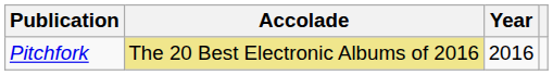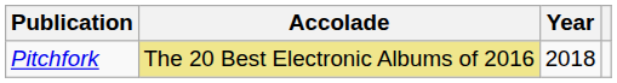 <table class="sortable wikitable">
 <tr>
 <th>Publication</th>
 <th>Accolade</th>
 <th>Year</th>
 <th class="unsortable"></th>
 </tr>
 <tr>
 <td><a href='#'><em>Pitchfork</em></a></td>
 <td style="background: khaki;">The 20 Best Electronic Albums of 2016</td>
-<td>2016</td>
+<td>2018</td>
 <td {{center></td>
 </tr>
 </table>
